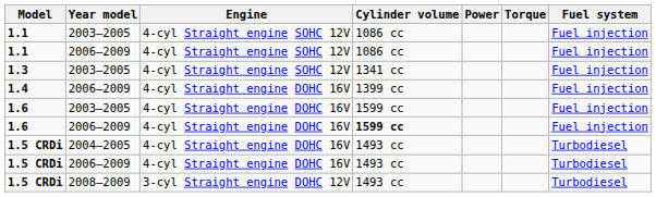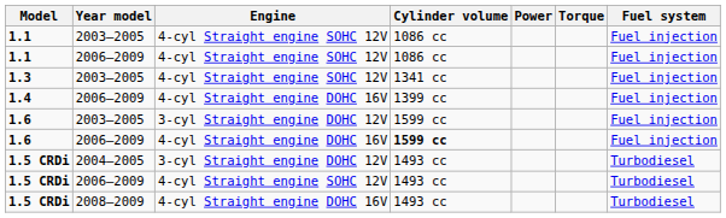 <table class="wikitable">
 <tr>
 <th>Model</th>
 <th>Year model</th>
 <th>Engine</th>
 <th>Cylinder volume</th>
 <th>Power</th>
 <th>Torque</th>
 <th>Fuel system</th>
 </tr>
 <tr>
 <td><strong>1.1</strong></td>
 <td>2003–2005</td>
 <td>4-cyl <a href='#'>Straight engine</a> <a href='#'>SOHC</a> 12V</td>
 <td>1086 cc</td>
 <td></td>
 <td></td>
 <td><a href='#'>Fuel injection</a></td>
 </tr>
 <tr>
 <td><strong>1.1</strong></td>
 <td>2006–2009</td>
 <td>4-cyl <a href='#'>Straight engine</a> <a href='#'>SOHC</a> 12V</td>
 <td>1086 cc</td>
 <td></td>
 <td></td>
 <td><a href='#'>Fuel injection</a></td>
 </tr>
 <tr>
 <td><strong>1.3</strong></td>
 <td>2003–2005</td>
 <td>4-cyl <a href='#'>Straight engine</a> <a href='#'>SOHC</a> 12V</td>
 <td>1341 cc</td>
 <td></td>
 <td></td>
 <td><a href='#'>Fuel injection</a></td>
 </tr>
 <tr>
 <td><strong>1.4</strong></td>
 <td>2006–2009</td>
 <td>4-cyl <a href='#'>Straight engine</a> <a href='#'>DOHC</a> 16V</td>
 <td>1399 cc</td>
 <td></td>
 <td></td>
 <td><a href='#'>Fuel injection</a></td>
 </tr>
 <tr>
 <td><strong>1.6</strong></td>
 <td>2003–2005</td>
-<td>4-cyl <a href='#'>Straight engine</a> <a href='#'>DOHC</a> 16V</td>
+<td>3-cyl <a href='#'>Straight engine</a> <a href='#'>DOHC</a> 12V</td>
 <td>1599 cc</td>
 <td></td>
 <td></td>
 <td><a href='#'>Fuel injection</a></td>
 </tr>
 <tr>
 <td><strong>1.6</strong></td>
 <td>2006–2009</td>
 <td>4-cyl <a href='#'>Straight engine</a> <a href='#'>DOHC</a> 16V</td>
 <td><strong>1599 cc</strong></td>
 <td></td>
 <td></td>
 <td><a href='#'>Fuel injection</a></td>
 </tr>
 <tr>
 <td><strong>1.5 CRDi</strong></td>
 <td>2004–2005</td>
-<td>4-cyl <a href='#'>Straight engine</a> <a href='#'>DOHC</a> 16V</td>
+<td>3-cyl <a href='#'>Straight engine</a> <a href='#'>DOHC</a> 12V</td>
 <td>1493 cc</td>
 <td></td>
 <td></td>
 <td><a href='#'>Turbodiesel</a></td>
 </tr>
 <tr>
 <td><strong>1.5 CRDi</strong></td>
 <td>2006–2009</td>
-<td>4-cyl <a href='#'>Straight engine</a> <a href='#'>DOHC</a> 16V</td>
+<td>4-cyl <a href='#'>Straight engine</a> <a href='#'>SOHC</a> 12V</td>
 <td>1493 cc</td>
 <td></td>
 <td></td>
 <td><a href='#'>Turbodiesel</a></td>
 </tr>
 <tr>
 <td><strong>1.5 CRDi</strong></td>
 <td>2008–2009</td>
-<td>3-cyl <a href='#'>Straight engine</a> <a href='#'>DOHC</a> 12V</td>
+<td>4-cyl <a href='#'>Straight engine</a> <a href='#'>DOHC</a> 16V</td>
 <td>1493 cc</td>
 <td></td>
 <td></td>
 <td><a href='#'>Turbodiesel</a></td>
 </tr>
 </table>
